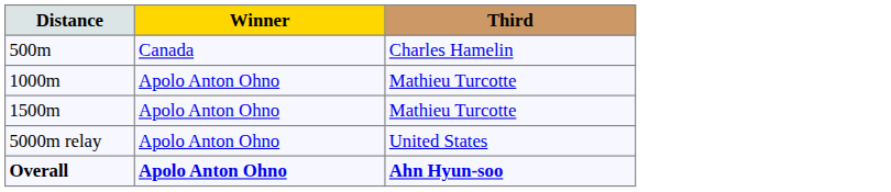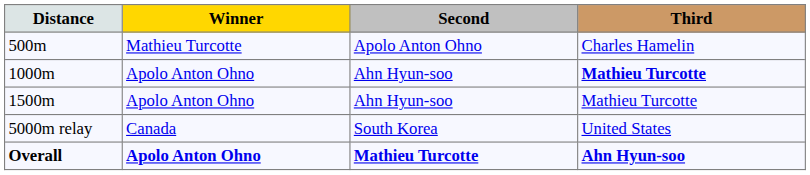 <table bgcolor="#f7f8ff" cellpadding="3" cellspacing="0" border="1" style="font-size: 95%; border: gray solid 1px; border-collapse: collapse;">
 <tr bgcolor="#CCCCCC">
 <td align="center" bgcolor="#DCE5E5" width="100"><strong>Distance</strong></td>
 <td align="center" bgcolor="gold" width="200"><strong>Winner</strong></td>
+<td align="center" bgcolor="silver" width="200"><strong>Second</strong></td>
 <td align="center" bgcolor="CC9966" width="200"><strong>Third</strong></td>
 </tr>
 <tr align="left">
 <td>500m</td>
-<td> <a href='#'>Canada</a></td>
+<td> <a href='#'>Mathieu Turcotte</a></td>
+<td> <a href='#'>Apolo Anton Ohno</a></td>
 <td> <a href='#'>Charles Hamelin</a></td>
 </tr>
 <tr align="left">
 <td>1000m</td>
 <td> <a href='#'>Apolo Anton Ohno</a></td>
-<td> <a href='#'>Mathieu Turcotte</a></td>
+<td> <a href='#'>Ahn Hyun-soo</a></td>
+<td><strong> <a href='#'>Mathieu Turcotte</a></strong></td>
 </tr>
 <tr align="left">
 <td>1500m</td>
 <td> <a href='#'>Apolo Anton Ohno</a></td>
+<td> <a href='#'>Ahn Hyun-soo</a></td>
 <td> <a href='#'>Mathieu Turcotte</a></td>
 </tr>
 <tr align="left">
 <td>5000m relay</td>
-<td> <a href='#'>Apolo Anton Ohno</a></td>
+<td> <a href='#'>Canada</a></td>
+<td> <a href='#'>South Korea</a></td>
 <td> <a href='#'>United States</a></td>
 </tr>
 <tr align="left">
 <td><strong>Overall</strong></td>
 <td> <strong><a href='#'>Apolo Anton Ohno</a></strong></td>
+<td> <strong><a href='#'>Mathieu Turcotte</a></strong></td>
 <td> <strong><a href='#'>Ahn Hyun-soo</a></strong></td>
 </tr>
 </table>
